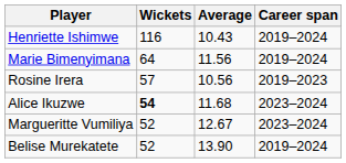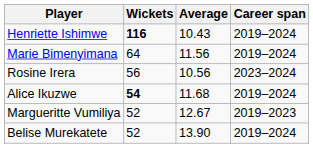 <table class="wikitable">
 <tr>
 <th>Player</th>
 <th>Wickets</th>
 <th>Average</th>
 <th>Career span</th>
 </tr>
 <tr>
 <td><a href='#'>Henriette Ishimwe</a></td>
-<td>116</td>
+<td><strong>116</strong></td>
 <td>10.43</td>
 <td>2019–2024</td>
 </tr>
 <tr>
 <td><a href='#'>Marie Bimenyimana</a></td>
 <td>64</td>
 <td>11.56</td>
 <td>2019–2024</td>
 </tr>
 <tr>
 <td>Rosine Irera</td>
-<td>57</td>
+<td>56</td>
 <td>10.56</td>
-<td>2019–2023</td>
+<td>2023–2024</td>
 </tr>
 <tr>
 <td>Alice Ikuzwe</td>
 <td><strong>54</strong></td>
 <td>11.68</td>
-<td>2023–2024</td>
+<td>2019–2024</td>
 </tr>
 <tr>
 <td>Margueritte Vumiliya</td>
 <td>52</td>
 <td>12.67</td>
-<td>2023–2024</td>
+<td>2019–2023</td>
 </tr>
 <tr>
 <td>Belise Murekatete</td>
 <td>52</td>
 <td>13.90</td>
 <td>2019–2024</td>
 </tr>
 </table>
